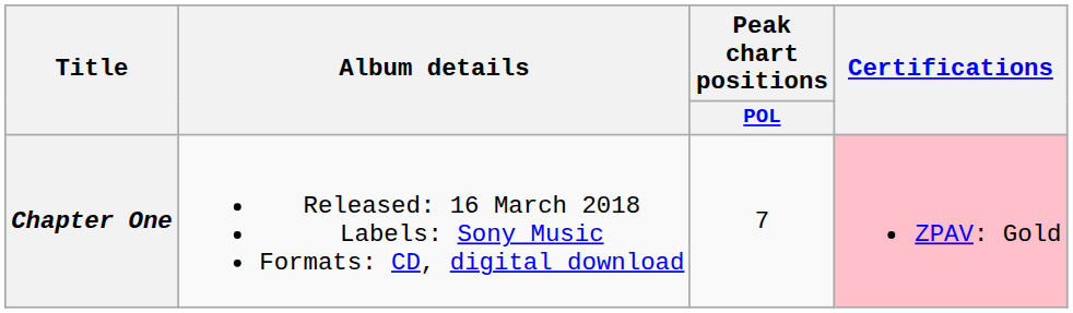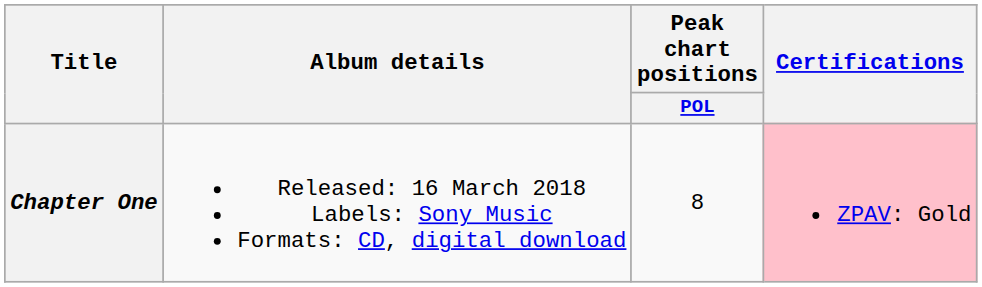 <table class="wikitable plainrowheaders" style="text-align:center;">
 <tr>
 <th rowspan=2>Title</th>
 <th rowspan=2>Album details</th>
 <th>Peak chart positions</th>
 <th rowspan=2><a href='#'>Certifications</a></th>
 </tr>
 <tr>
 <th scope="col" style="width:3em;font-size:85%;"><a href='#'>POL</a><br></th>
 </tr>
 <tr>
 <th scope="row"><em>Chapter One</em></th>
 <td><br><ul><li>Released: 16 March 2018</li><li>Labels: <a href='#'>Sony Music</a></li><li>Formats: <a href='#'>CD</a>, <a href='#'>digital download</a></li></ul></td>
-<td>7</td>
+<td>8</td>
 <td style="background: pink;"><br><ul><li><a href='#'>ZPAV</a>: Gold</li></ul></td>
 </tr>
 </table>
